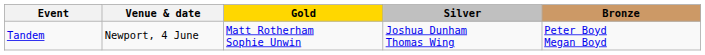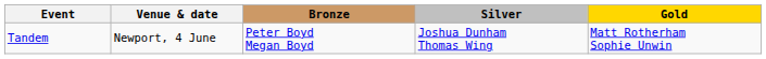 <table class="wikitable" style="font-size: 100%">
 <tr>
 <th width=120>Event</th>
 <th width=150>Venue & date</th>
+<th width=200 style="background-color: #cc9966;">Bronze</th>
+<th width=200 style="background-color: silver;">Silver</th>
 <th width=200 style="background-color: gold;">Gold</th>
-<th width=200 style="background-color: silver;">Silver</th>
-<th width=200 style="background-color: #cc9966;">Bronze</th>
 </tr>
 <tr>
 <td><a href='#'>Tandem</a></td>
 <td>Newport, 4 June</td>
+<td><a href='#'>Peter Boyd</a> <br> <a href='#'>Megan Boyd</a></td>
+<td><a href='#'>Joshua Dunham</a> <br><a href='#'>Thomas Wing</a></td>
 <td><a href='#'>Matt Rotherham</a> <br> <a href='#'>Sophie Unwin</a></td>
-<td><a href='#'>Joshua Dunham</a> <br><a href='#'>Thomas Wing</a></td>
-<td><a href='#'>Peter Boyd</a> <br> <a href='#'>Megan Boyd</a></td>
 </tr>
 </table>
